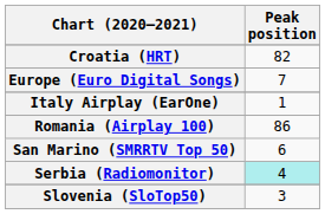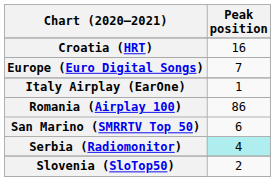 <table class="wikitable sortable plainrowheaders" style="text-align:center">
 <tr>
 <th scope="col">Chart (2020–2021)</th>
 <th scope="col">Peak<br>position</th>
 </tr>
 <tr>
 </tr>
 <tr>
 </tr>
 <tr>
 </tr>
 <tr>
 <th scope="row">Croatia (<a href='#'>HRT</a>)</th>
-<td>82</td>
+<td>16</td>
 </tr>
 <tr>
 </tr>
 <tr>
 </tr>
 <tr>
 <th scope="row">Europe (<a href='#'>Euro Digital Songs</a>)</th>
 <td>7</td>
 </tr>
 <tr>
 </tr>
 <tr>
 </tr>
 <tr>
 </tr>
 <tr>
 </tr>
 <tr>
 </tr>
 <tr>
 </tr>
 <tr>
 <th scope="row">Italy Airplay (EarOne)</th>
 <td>1</td>
 </tr>
 <tr>
 </tr>
 <tr>
 </tr>
 <tr>
 </tr>
 <tr>
 </tr>
 <tr>
 <th scope="row">Romania (<a href='#'>Airplay 100</a>)</th>
 <td>86</td>
 </tr>
 <tr>
 <th scope="row">San Marino (<a href='#'>SMRRTV Top 50</a>)</th>
 <td>6</td>
 </tr>
 <tr>
 <th scope="row">Serbia (<a href='#'>Radiomonitor</a>)</th>
 <td style="background: paleturquoise;">4</td>
 </tr>
 <tr>
 </tr>
 <tr>
 </tr>
 <tr>
 <th scope="row">Slovenia (<a href='#'>SloTop50</a>)</th>
-<td>3</td>
+<td>2</td>
 </tr>
 <tr>
 </tr>
 </table>
